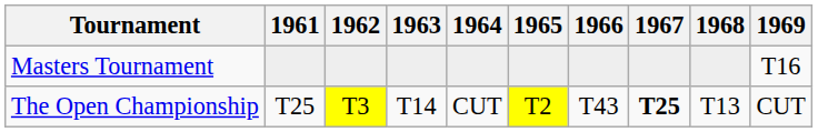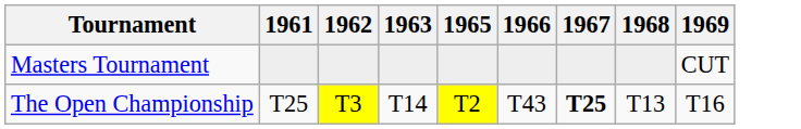 <table class="wikitable" style="font-size:95%;text-align:center;">
 <tr>
 <th>Tournament</th>
 <th>1961</th>
 <th>1962</th>
 <th>1963</th>
-<th>1964</th>
 <th>1965</th>
 <th>1966</th>
 <th>1967</th>
 <th>1968</th>
 <th>1969</th>
 </tr>
 <tr>
 <td align=left><a href='#'>Masters Tournament</a></td>
 <td style="background:#eeeeee;"></td>
 <td style="background:#eeeeee;"></td>
 <td style="background:#eeeeee;"></td>
 <td style="background:#eeeeee;"></td>
 <td style="background:#eeeeee;"></td>
 <td style="background:#eeeeee;"></td>
 <td style="background:#eeeeee;"></td>
-<td style="background:#eeeeee;"></td>
-<td>T16</td>
+<td>CUT</td>
 </tr>
 <tr>
 <td align=left><a href='#'>The Open Championship</a></td>
 <td>T25</td>
 <td style="background:yellow;">T3</td>
 <td>T14</td>
-<td>CUT</td>
 <td style="background:yellow;">T2</td>
 <td>T43</td>
 <td><strong>T25</strong></td>
 <td>T13</td>
-<td>CUT</td>
+<td>T16</td>
 </tr>
 </table>
